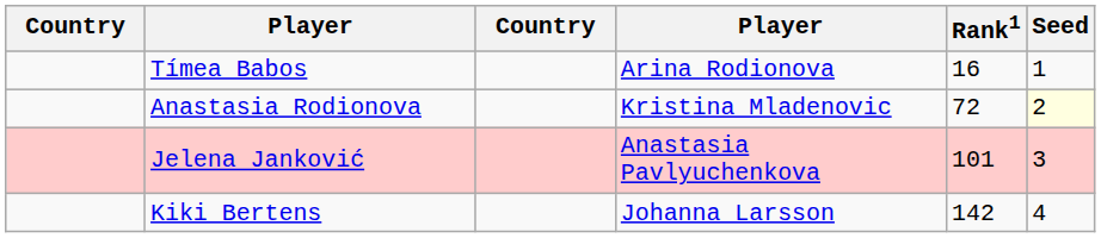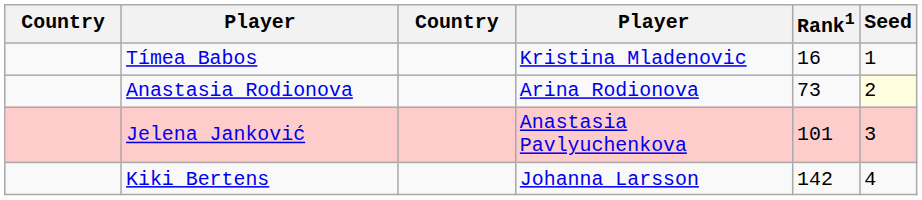 <table class="sortable wikitable">
 <tr>
 <th width="70">Country</th>
 <th width="175">Player</th>
 <th width="70">Country</th>
 <th width="175">Player</th>
 <th>Rank<sup>1</sup></th>
 <th>Seed</th>
 </tr>
 <tr>
 <td></td>
 <td><a href='#'>Tímea Babos</a></td>
 <td></td>
-<td><a href='#'>Arina Rodionova</a></td>
+<td><a href='#'>Kristina Mladenovic</a></td>
 <td>16</td>
 <td>1</td>
 </tr>
 <tr>
 <td></td>
 <td><a href='#'>Anastasia Rodionova</a></td>
 <td></td>
-<td><a href='#'>Kristina Mladenovic</a></td>
-<td>72</td>
+<td><a href='#'>Arina Rodionova</a></td>
+<td>73</td>
 <td style="background: lightyellow;">2</td>
 </tr>
 <tr style="background:#fcc;">
 <td></td>
 <td><a href='#'>Jelena Janković</a></td>
 <td></td>
 <td><a href='#'>Anastasia Pavlyuchenkova</a></td>
 <td>101</td>
 <td>3</td>
 </tr>
 <tr>
 <td></td>
 <td><a href='#'>Kiki Bertens</a></td>
 <td></td>
 <td><a href='#'>Johanna Larsson</a></td>
 <td>142</td>
 <td>4</td>
 </tr>
 </table>
